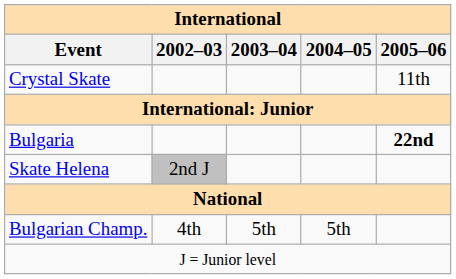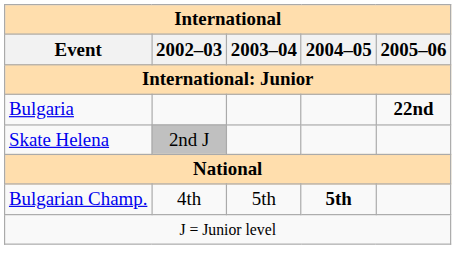 <table class="wikitable" style="text-align:center">
 <tr>
 <th style="background-color: #ffdead; " colspan=5 align=center>International</th>
 </tr>
 <tr>
 <th>Event</th>
 <th>2002–03</th>
 <th>2003–04</th>
 <th>2004–05</th>
 <th>2005–06</th>
-</tr>
-<tr>
-<td align=left><a href='#'>Crystal Skate</a></td>
-<td></td>
-<td></td>
-<td></td>
-<td>11th</td>
 </tr>
 <tr>
 <th style="background-color: #ffdead; " colspan=5 align=center>International: Junior</th>
 </tr>
 <tr>
 <td align=left> <a href='#'>Bulgaria</a></td>
 <td></td>
 <td></td>
 <td></td>
 <td><strong>22nd</strong></td>
 </tr>
 <tr>
 <td align=left><a href='#'>Skate Helena</a></td>
 <td bgcolor=silver>2nd J</td>
 <td></td>
 <td></td>
 <td></td>
 </tr>
 <tr>
 <th style="background-color: #ffdead; " colspan=5 align=center>National</th>
 </tr>
 <tr>
 <td align=left><a href='#'>Bulgarian Champ.</a></td>
 <td>4th</td>
 <td>5th</td>
-<td>5th</td>
+<td><strong>5th</strong></td>
 <td></td>
 </tr>
 <tr>
 <td colspan=5 align=center><small> J = Junior level </small></td>
 </tr>
 </table>
